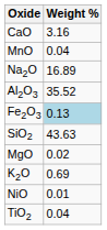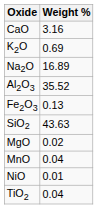 <table class="wikitable">
 <tr>
 <th>Oxide</th>
 <th>Weight %</th>
 </tr>
 <tr>
 <td>CaO</td>
 <td>3.16</td>
 </tr>
 <tr>
-<td>MnO</td>
-<td>0.04</td>
+<td>K<sub>2</sub>O</td>
+<td>0.69</td>
 </tr>
 <tr>
 <td>Na<sub>2</sub>O</td>
 <td>16.89</td>
 </tr>
 <tr>
 <td>Al<sub>2</sub>O<sub>3</sub></td>
 <td>35.52</td>
 </tr>
 <tr>
 <td>Fe<sub>2</sub>O<sub>3</sub></td>
-<td style="background: lightblue;">0.13</td>
+<td>0.13</td>
 </tr>
 <tr>
 <td>SiO<sub>2</sub></td>
 <td>43.63</td>
 </tr>
 <tr>
 <td>MgO</td>
 <td>0.02</td>
 </tr>
 <tr>
-<td>K<sub>2</sub>O</td>
-<td>0.69</td>
+<td>MnO</td>
+<td>0.04</td>
 </tr>
 <tr>
 <td>NiO</td>
 <td>0.01</td>
 </tr>
 <tr>
 <td>TiO<sub>2</sub></td>
 <td>0.04</td>
 </tr>
 </table>
